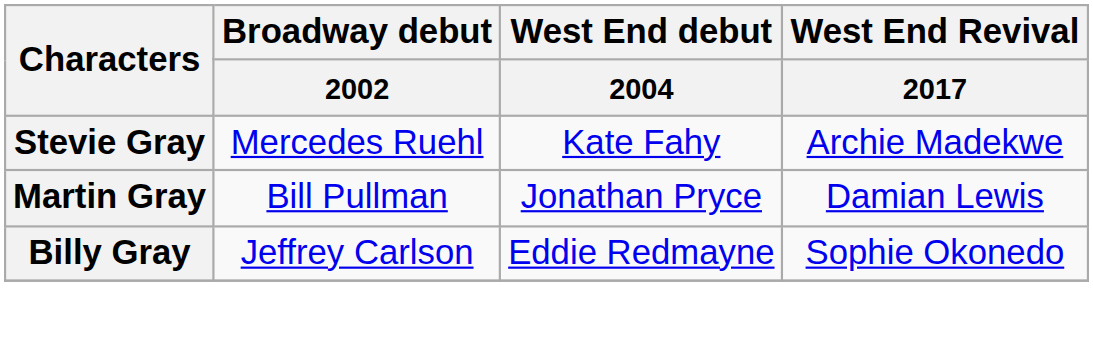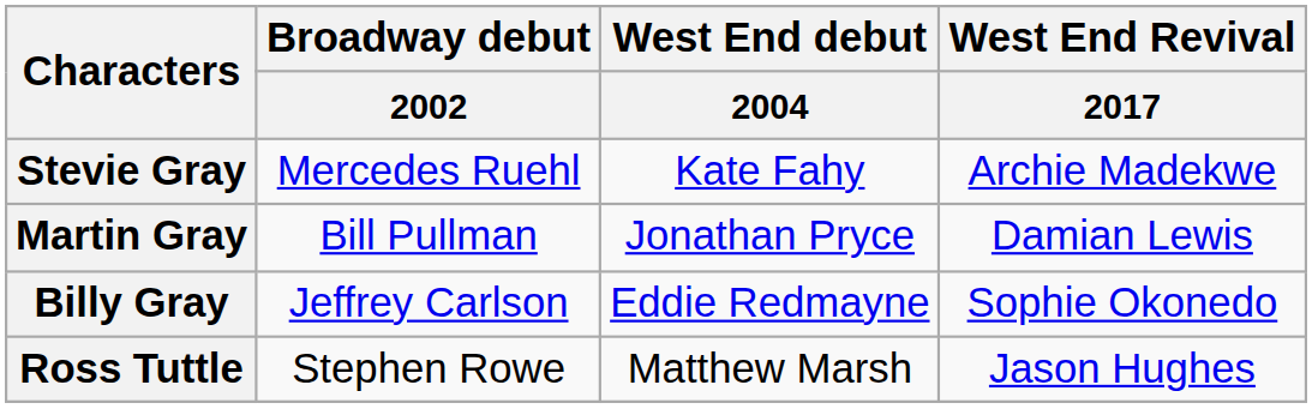 <table class="wikitable" style="width:1000;">
 <tr>
 <th rowspan="2">Characters</th>
 <th>Broadway debut</th>
 <th>West End debut</th>
 <th>West End Revival</th>
 </tr>
 <tr>
 <th><small>2002</small></th>
 <th><small>2004</small></th>
 <th><small>2017</small></th>
 </tr>
 <tr>
 <th>Stevie Gray</th>
 <td colspan="1" align="center"><a href='#'>Mercedes Ruehl</a></td>
 <td colspan="1" align="center"><a href='#'>Kate Fahy</a></td>
 <td colspan="1" align="center"><a href='#'>Archie Madekwe</a></td>
 </tr>
 <tr>
 <th>Martin Gray</th>
 <td colspan="1" align="center"><a href='#'>Bill Pullman</a></td>
 <td colspan="1" align="center"><a href='#'>Jonathan Pryce</a></td>
 <td colspan="1" align="center"><a href='#'>Damian Lewis</a></td>
 </tr>
 <tr>
 <th>Billy Gray</th>
 <td colspan="1" align="center"><a href='#'>Jeffrey Carlson</a></td>
 <td colspan="1" align="center"><a href='#'>Eddie Redmayne</a></td>
 <td colspan="1" align="center"><a href='#'>Sophie Okonedo</a></td>
 </tr>
 <tr>
+<th>Ross Tuttle</th>
+<td colspan="1" align="center">Stephen Rowe</td>
+<td colspan="1" align="center">Matthew Marsh</td>
+<td colspan="1" align="center"><a href='#'>Jason Hughes</a></td>
+</tr>
+<tr>
 </tr>
 </table>
